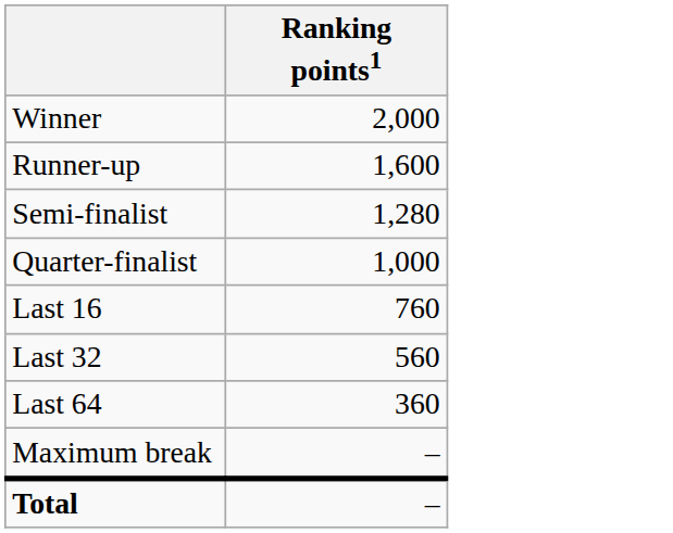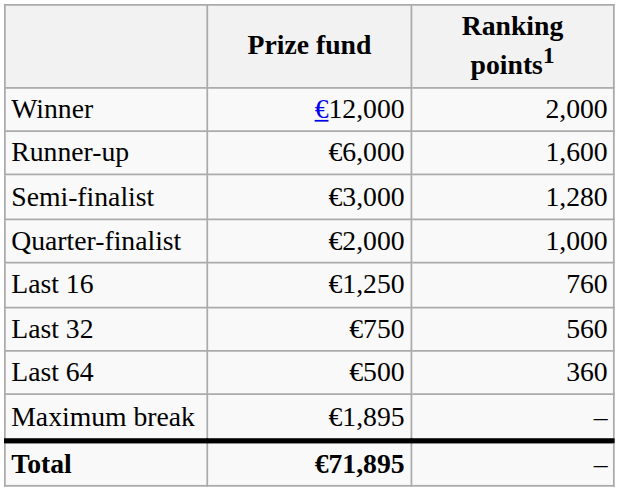 <table class="wikitable">
 <tr>
 <th width=110px></th>
+<th width=110px align="right">Prize fund</th>
 <th width=110px align="right">Ranking points<sup>1</sup></th>
 </tr>
 <tr>
 <td>Winner</td>
+<td align="right"><a href='#'>€</a>12,000</td>
 <td align="right">2,000</td>
 </tr>
 <tr>
 <td>Runner-up</td>
+<td align="right">€6,000</td>
 <td align="right">1,600</td>
 </tr>
 <tr>
 <td>Semi-finalist</td>
+<td align="right">€3,000</td>
 <td align="right">1,280</td>
 </tr>
 <tr>
 <td>Quarter-finalist</td>
+<td align="right">€2,000</td>
 <td align="right">1,000</td>
 </tr>
 <tr>
 <td>Last 16</td>
+<td align="right">€1,250</td>
 <td align="right">760</td>
 </tr>
 <tr>
 <td>Last 32</td>
+<td align="right">€750</td>
 <td align="right">560</td>
 </tr>
 <tr>
 <td>Last 64</td>
+<td align="right">€500</td>
 <td align="right">360</td>
 </tr>
 <tr>
 <td>Maximum break</td>
+<td align="right">€1,895</td>
 <td align="right">–</td>
 </tr>
 <tr style="border-top:medium solid">
 <td><strong>Total</strong></td>
+<td align="right"><strong>€71,895</strong></td>
 <td align="right">–</td>
 </tr>
 </table>
